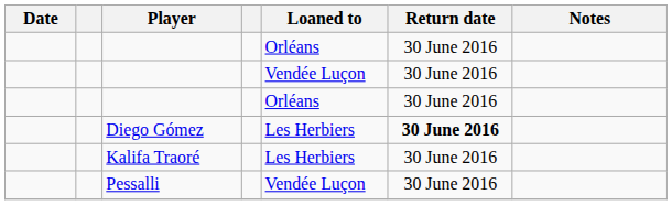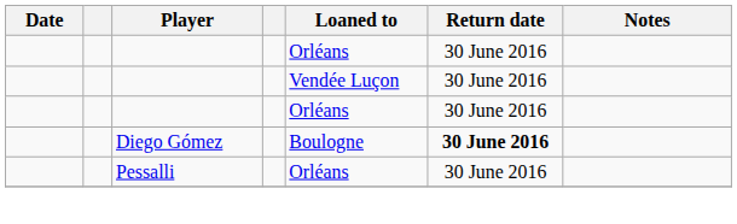 <table class="wikitable sortable">
 <tr>
 <th style="width:80px;">Date</th>
 <th style="width:30px;"></th>
 <th style="width:180px;">Player</th>
 <th style="width:20px;"></th>
 <th style="width:155px;">Loaned to</th>
 <th style="width:155px;" class="unsortable">Return date</th>
 <th style="width:215px;" class="unsortable">Notes</th>
 </tr>
 <tr>
 <td></td>
 <td align=center></td>
 <td> </td>
 <td></td>
 <td> <a href='#'>Orléans</a></td>
 <td align=center>30 June 2016</td>
 <td align=center></td>
 </tr>
 <tr>
 <td></td>
 <td align=center></td>
 <td> </td>
 <td></td>
 <td> <a href='#'>Vendée Luçon</a></td>
 <td align=center>30 June 2016</td>
 <td align=center></td>
 </tr>
 <tr>
 <td></td>
 <td align=center></td>
 <td> </td>
 <td></td>
 <td> <a href='#'>Orléans</a></td>
 <td align=center>30 June 2016</td>
 <td align=center></td>
 </tr>
 <tr>
 <td></td>
 <td align=center></td>
 <td> <a href='#'>Diego Gómez</a></td>
 <td></td>
-<td> <a href='#'>Les Herbiers</a></td>
+<td> <a href='#'>Boulogne</a></td>
 <td align=center><strong>30 June 2016</strong></td>
-<td align=center></td>
-</tr>
-<tr>
-<td></td>
-<td align=center></td>
-<td> <a href='#'>Kalifa Traoré</a></td>
-<td></td>
-<td> <a href='#'>Les Herbiers</a></td>
-<td align=center>30 June 2016</td>
 <td align=center></td>
 </tr>
 <tr>
 <td></td>
 <td align=center></td>
 <td> <a href='#'>Pessalli</a></td>
 <td></td>
-<td> <a href='#'>Vendée Luçon</a></td>
+<td> <a href='#'>Orléans</a></td>
 <td align=center>30 June 2016</td>
 <td align=center></td>
 </tr>
 <tr>
 </tr>
 </table>
